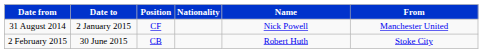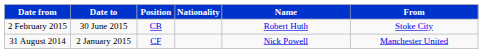 <table class="wikitable" style="text-align:center; font-size:90%">
 <tr>
 <th style="background:#03c; color:white; width:100px;">Date from</th>
 <th style="background:#03c; color:white; width:100px;">Date to</th>
 <th style="background:#03c; color:white; width:55px;">Position</th>
 <th style="background:#03c; color:white; width:55px;">Nationality</th>
 <th style="background:#03c; color:white; width:200px;">Name</th>
 <th style="background:#03c; color:white; width:200px;">From</th>
 </tr>
 <tr>
+<td>2 February 2015</td>
+<td>30 June 2015</td>
+<td><a href='#'>CB</a></td>
+<td></td>
+<td><a href='#'>Robert Huth</a></td>
+<td> <a href='#'>Stoke City</a></td>
+</tr>
+<tr>
 <td>31 August 2014</td>
 <td>2 January 2015</td>
 <td><a href='#'>CF</a></td>
 <td></td>
 <td><a href='#'>Nick Powell</a></td>
 <td> <a href='#'>Manchester United</a></td>
 </tr>
-<tr>
-<td>2 February 2015</td>
-<td>30 June 2015</td>
-<td><a href='#'>CB</a></td>
-<td></td>
-<td><a href='#'>Robert Huth</a></td>
-<td> <a href='#'>Stoke City</a></td>
-</tr>
 </table>
